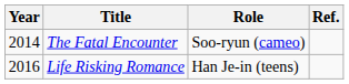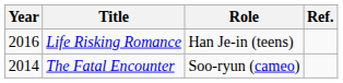 <table class="wikitable">
 <tr>
 <th>Year</th>
 <th>Title</th>
 <th>Role</th>
 <th>Ref.</th>
 </tr>
 <tr>
+<td>2016</td>
+<td><em><a href='#'>Life Risking Romance</a></em></td>
+<td>Han Je-in (teens)</td>
+<td></td>
+</tr>
+<tr>
 <td>2014</td>
 <td><em><a href='#'>The Fatal Encounter</a></em></td>
 <td>Soo-ryun (<a href='#'>cameo</a>)</td>
 <td></td>
 </tr>
-<tr>
-<td>2016</td>
-<td><em><a href='#'>Life Risking Romance</a></em></td>
-<td>Han Je-in (teens)</td>
-<td></td>
-</tr>
 </table>
